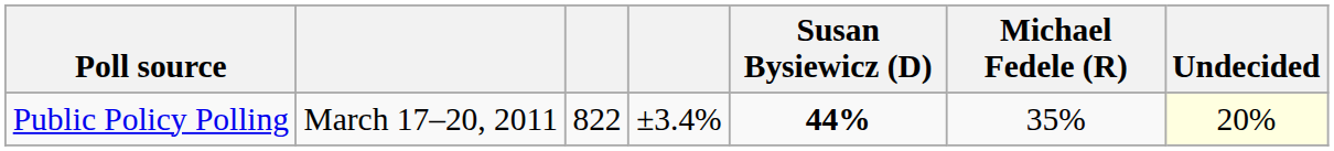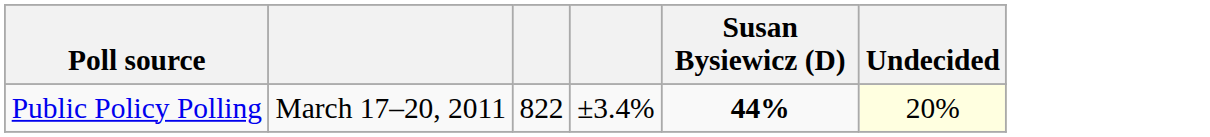 <table class="wikitable" style="text-align:center">
 <tr valign= bottom>
 <th>Poll source</th>
 <th></th>
 <th></th>
 <th></th>
 <th style="width:100px;">Susan<br>Bysiewicz (D)</th>
-<th style="width:100px;">Michael<br>Fedele (R)</th>
 <th>Undecided</th>
 </tr>
 <tr>
 <td align=left><a href='#'>Public Policy Polling</a></td>
 <td>March 17–20, 2011</td>
 <td>822</td>
 <td>±3.4%</td>
 <td><strong>44%</strong></td>
-<td>35%</td>
 <td style="background: lightyellow;">20%</td>
 </tr>
 </table>
